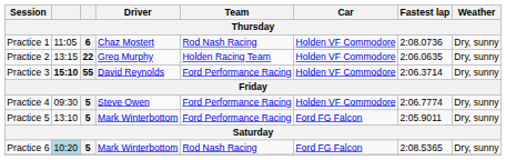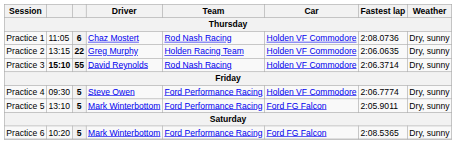 <table class="wikitable" style="font-size: 85%;">
 <tr>
 <th>Session</th>
 <th></th>
 <th></th>
 <th>Driver</th>
 <th>Team</th>
 <th>Car</th>
 <th>Fastest lap</th>
 <th>Weather</th>
 </tr>
 <tr>
 <th colspan="9">Thursday</th>
 </tr>
 <tr>
 <td>Practice 1</td>
 <td>11:05</td>
 <th>6</th>
 <td><a href='#'>Chaz Mostert</a></td>
 <td><a href='#'>Rod Nash Racing</a></td>
 <td><a href='#'>Holden VF Commodore</a></td>
 <td>2:08.0736</td>
 <td>Dry, sunny</td>
 </tr>
 <tr>
 <td>Practice 2</td>
 <td>13:15</td>
 <th>22</th>
 <td><a href='#'>Greg Murphy</a></td>
 <td><a href='#'>Holden Racing Team</a></td>
 <td><a href='#'>Holden VF Commodore</a></td>
 <td>2:06.0635</td>
 <td>Dry, sunny</td>
 </tr>
 <tr>
 <td>Practice 3</td>
 <td><strong>15:10</strong></td>
 <th>55</th>
 <td><a href='#'>David Reynolds</a></td>
-<td><a href='#'>Ford Performance Racing</a></td>
+<td><a href='#'>Rod Nash Racing</a></td>
 <td><a href='#'>Holden VF Commodore</a></td>
 <td>2:06.3714</td>
 <td>Dry, sunny</td>
 </tr>
 <tr>
 <th colspan="9">Friday</th>
 </tr>
 <tr>
 <td>Practice 4</td>
 <td>09:30</td>
 <th>5</th>
 <td><a href='#'>Steve Owen</a></td>
 <td><a href='#'>Ford Performance Racing</a></td>
 <td><a href='#'>Holden VF Commodore</a></td>
 <td>2:06.7774</td>
 <td>Dry, sunny</td>
 </tr>
 <tr>
 <td>Practice 5</td>
 <td>13:10</td>
 <th>5</th>
 <td><a href='#'>Mark Winterbottom</a></td>
 <td><a href='#'>Ford Performance Racing</a></td>
 <td><a href='#'>Ford FG Falcon</a></td>
 <td>2:05.9011</td>
 <td>Dry, sunny</td>
 </tr>
 <tr>
 <th colspan="9">Saturday</th>
 </tr>
 <tr>
 <td>Practice 6</td>
-<td style="background: lightblue;">10:20</td>
+<td>10:20</td>
 <th>5</th>
 <td><a href='#'>Mark Winterbottom</a></td>
-<td><a href='#'>Rod Nash Racing</a></td>
+<td><a href='#'>Ford Performance Racing</a></td>
 <td><a href='#'>Ford FG Falcon</a></td>
 <td>2:08.5365</td>
 <td>Dry, sunny</td>
 </tr>
 <tr>
 </tr>
 </table>
